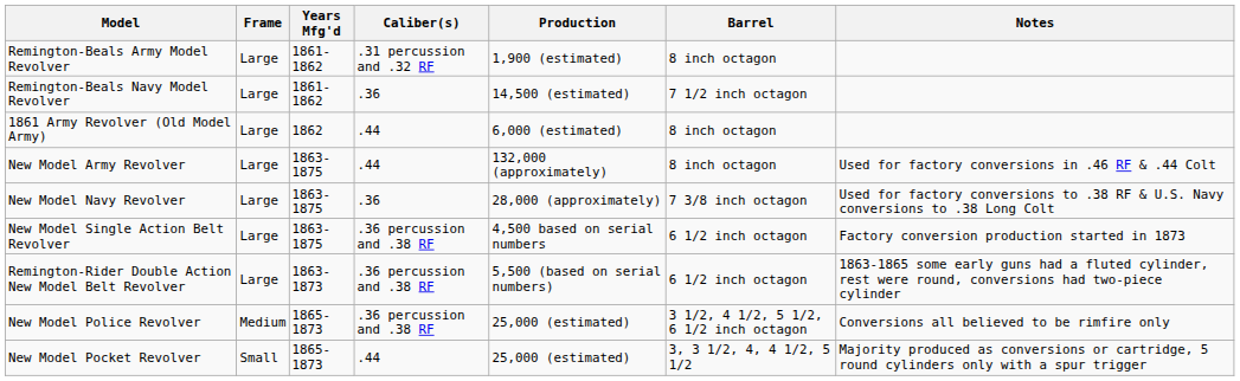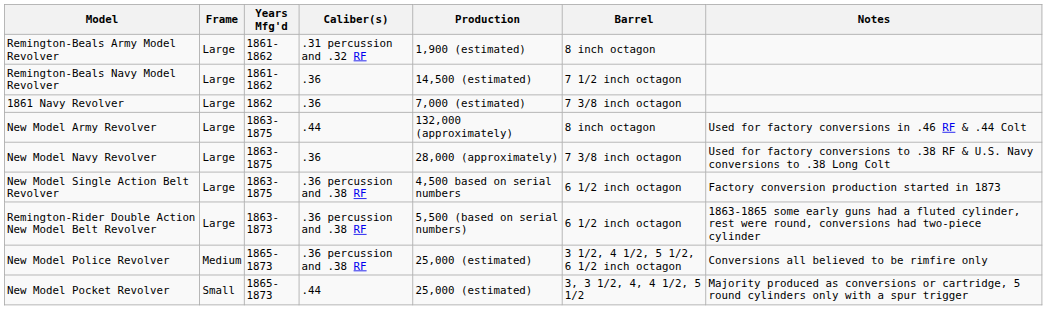 <table class="wikitable">
 <tr>
 <th>Model</th>
 <th>Frame</th>
 <th>Years Mfg'd</th>
 <th>Caliber(s)</th>
 <th>Production</th>
 <th>Barrel</th>
 <th>Notes</th>
 </tr>
 <tr>
 <td>Remington-Beals Army Model Revolver</td>
 <td>Large</td>
 <td>1861-1862</td>
 <td>.31 percussion and .32 <a href='#'>RF</a></td>
 <td>1,900 (estimated)</td>
 <td>8 inch octagon</td>
 <td></td>
 </tr>
 <tr>
 <td>Remington-Beals Navy Model Revolver</td>
 <td>Large</td>
 <td>1861-1862</td>
 <td>.36</td>
 <td>14,500 (estimated)</td>
 <td>7 1/2 inch octagon</td>
 <td></td>
 </tr>
 <tr>
-<td>1861 Army Revolver (Old Model Army)</td>
+<td>1861 Navy Revolver</td>
 <td>Large</td>
 <td>1862</td>
-<td>.44</td>
-<td>6,000 (estimated)</td>
-<td>8 inch octagon</td>
+<td>.36</td>
+<td>7,000 (estimated)</td>
+<td>7 3/8 inch octagon</td>
 <td></td>
 </tr>
 <tr>
 <td>New Model Army Revolver</td>
 <td>Large</td>
 <td>1863-1875</td>
 <td>.44</td>
 <td>132,000 (approximately)</td>
 <td>8 inch octagon</td>
 <td>Used for factory conversions in .46 <a href='#'>RF</a> & .44 Colt</td>
 </tr>
 <tr>
 <td>New Model Navy Revolver</td>
 <td>Large</td>
 <td>1863-1875</td>
 <td>.36</td>
 <td>28,000 (approximately)</td>
 <td>7 3/8 inch octagon</td>
 <td>Used for factory conversions to .38 RF & U.S. Navy conversions to .38 Long Colt</td>
 </tr>
 <tr>
 <td>New Model Single Action Belt Revolver</td>
 <td>Large</td>
 <td>1863-1875</td>
 <td>.36 percussion and .38 <a href='#'>RF</a></td>
 <td>4,500 based on serial numbers</td>
 <td>6 1/2 inch octagon</td>
 <td>Factory conversion production started in 1873</td>
 </tr>
 <tr>
 <td>Remington-Rider Double Action New Model Belt Revolver</td>
 <td>Large</td>
 <td>1863-1873</td>
 <td>.36 percussion and .38 <a href='#'>RF</a></td>
 <td>5,500 (based on serial numbers)</td>
 <td>6 1/2 inch octagon</td>
 <td>1863-1865 some early guns had a fluted cylinder, rest were round, conversions had two-piece cylinder</td>
 </tr>
 <tr>
 <td>New Model Police Revolver</td>
 <td>Medium</td>
 <td>1865-1873</td>
 <td>.36 percussion and .38 <a href='#'>RF</a></td>
 <td>25,000 (estimated)</td>
 <td>3 1/2, 4 1/2, 5 1/2, 6 1/2 inch octagon</td>
 <td>Conversions all believed to be rimfire only</td>
 </tr>
 <tr>
 <td>New Model Pocket Revolver</td>
 <td>Small</td>
 <td>1865-1873</td>
 <td>.44</td>
 <td>25,000 (estimated)</td>
 <td>3, 3 1/2, 4, 4 1/2, 5 1/2</td>
 <td>Majority produced as conversions or cartridge, 5 round cylinders only with a spur trigger</td>
 </tr>
 </table>
